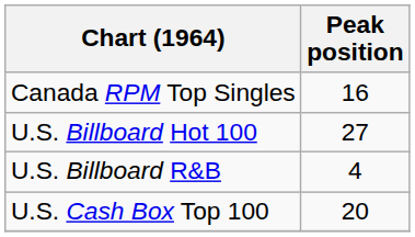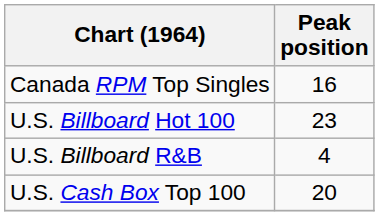 <table class="wikitable sortable">
 <tr>
 <th>Chart (1964)</th>
 <th>Peak<br>position</th>
 </tr>
 <tr>
 <td>Canada <em><a href='#'>RPM</a></em> Top Singles</td>
 <td style="text-align:center;">16</td>
 </tr>
 <tr>
 <td>U.S. <em><a href='#'>Billboard</a></em> <a href='#'>Hot 100</a></td>
-<td style="text-align:center;">27</td>
+<td style="text-align:center;">23</td>
 </tr>
 <tr>
 <td>U.S. <em>Billboard</em> <a href='#'>R&B</a></td>
 <td style="text-align:center;">4</td>
 </tr>
 <tr>
 <td>U.S. <a href='#'><em>Cash Box</em></a> Top 100</td>
 <td align="center">20</td>
 </tr>
 <tr>
 </tr>
 </table>
